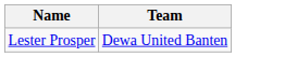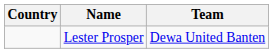 <table class="wikitable">
 <tr>
+<th>Country</th>
 <th>Name</th>
 <th>Team</th>
 </tr>
 <tr>
+<td></td>
 <td><a href='#'>Lester Prosper</a></td>
 <td><a href='#'>Dewa United Banten</a></td>
 </tr>
 </table>
